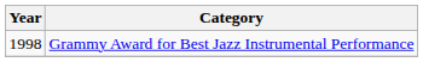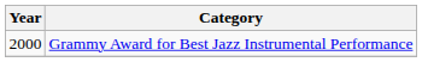 <table class="wikitable">
 <tr>
 <th align="left">Year</th>
 <th align="left">Category</th>
 </tr>
 <tr>
-<td align="left">1998</td>
+<td align="left">2000</td>
 <td align="left"><a href='#'>Grammy Award for Best Jazz Instrumental Performance</a></td>
 </tr>
 <tr>
 </tr>
 </table>
